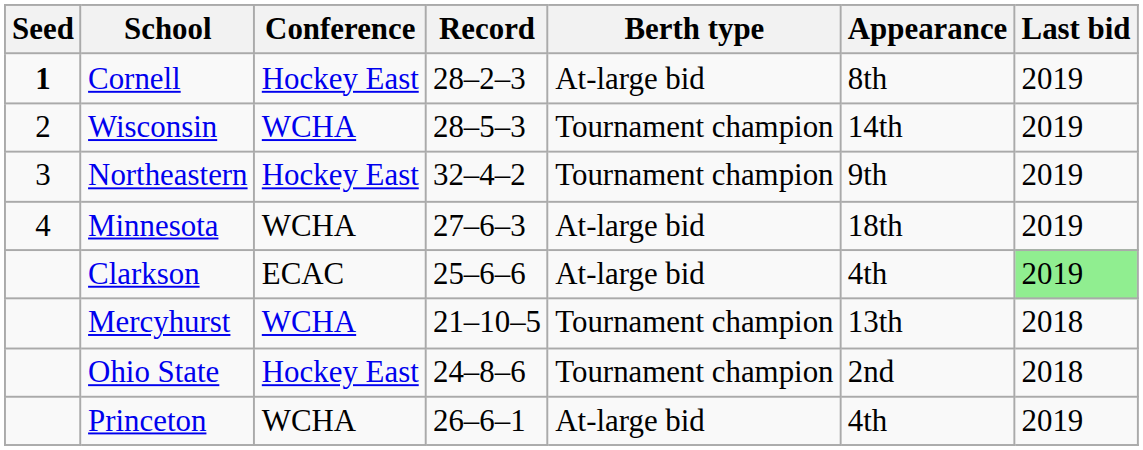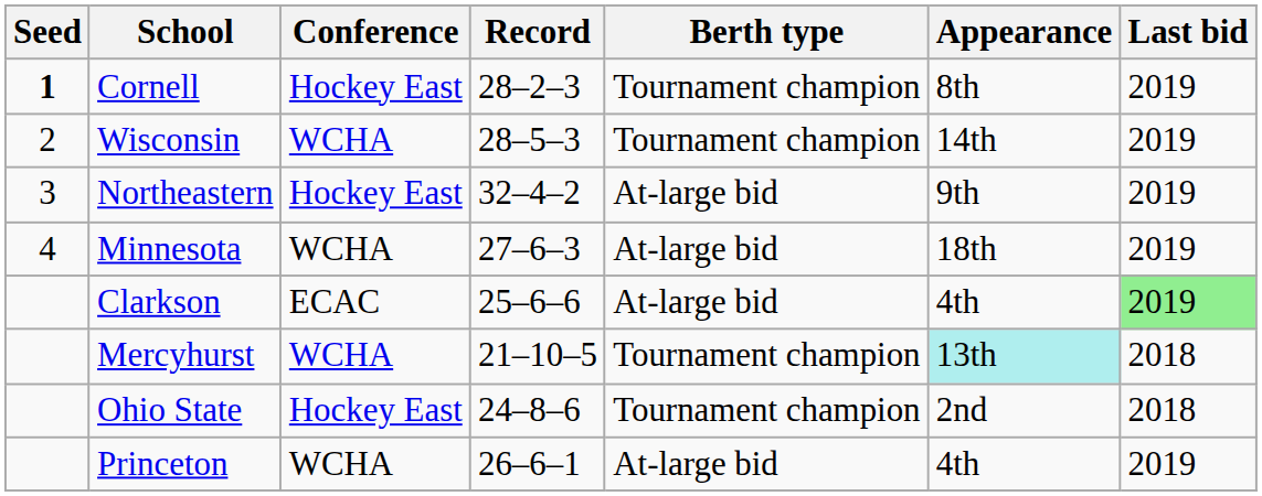 <table class="wikitable">
 <tr>
 <th>Seed</th>
 <th>School</th>
 <th>Conference</th>
 <th>Record</th>
 <th>Berth type</th>
 <th>Appearance</th>
 <th>Last bid</th>
 </tr>
 <tr>
 <td align="center"><strong>1</strong></td>
 <td><a href='#'>Cornell</a></td>
 <td><a href='#'>Hockey East</a></td>
 <td>28–2–3</td>
-<td>At-large bid</td>
+<td>Tournament champion</td>
 <td>8th</td>
 <td>2019</td>
 </tr>
 <tr>
 <td align="center">2</td>
 <td><a href='#'>Wisconsin</a></td>
 <td><a href='#'>WCHA</a></td>
 <td>28–5–3</td>
 <td>Tournament champion</td>
 <td>14th</td>
 <td>2019</td>
 </tr>
 <tr>
 <td align="center">3</td>
 <td><a href='#'>Northeastern</a></td>
 <td><a href='#'>Hockey East</a></td>
 <td>32–4–2</td>
-<td>Tournament champion</td>
+<td>At-large bid</td>
 <td>9th</td>
 <td>2019</td>
 </tr>
 <tr>
 <td align="center">4</td>
 <td><a href='#'>Minnesota</a></td>
 <td>WCHA</td>
 <td>27–6–3</td>
 <td>At-large bid</td>
 <td>18th</td>
 <td>2019</td>
 </tr>
 <tr>
 <td></td>
 <td><a href='#'>Clarkson</a></td>
 <td>ECAC</td>
 <td>25–6–6</td>
 <td>At-large bid</td>
 <td>4th</td>
 <td style="background: lightgreen;">2019</td>
 </tr>
 <tr>
 <td></td>
 <td><a href='#'>Mercyhurst</a></td>
 <td><a href='#'>WCHA</a></td>
 <td>21–10–5</td>
 <td>Tournament champion</td>
-<td>13th</td>
+<td style="background: paleturquoise;">13th</td>
 <td>2018</td>
 </tr>
 <tr>
 <td></td>
 <td><a href='#'>Ohio State</a></td>
 <td><a href='#'>Hockey East</a></td>
 <td>24–8–6</td>
 <td>Tournament champion</td>
 <td>2nd</td>
 <td>2018</td>
 </tr>
 <tr>
 <td></td>
 <td><a href='#'>Princeton</a></td>
 <td>WCHA</td>
 <td>26–6–1</td>
 <td>At-large bid</td>
 <td>4th</td>
 <td>2019</td>
 </tr>
 </table>
